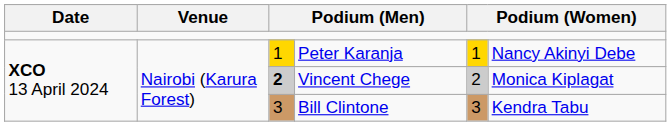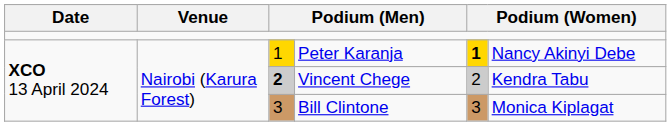 <table class="wikitable" width=70%>
 <tr>
 <th>Date</th>
 <th width=20%>Venue</th>
 <th colspan=2 width=30%>Podium (Men)</th>
 <th colspan=2 width=30%>Podium (Women)</th>
 </tr>
 <tr>
 <td colspan=6></td>
 </tr>
 <tr>
 <td rowspan=3><strong>XCO</strong> <br> 13 April 2024</td>
 <td rowspan=3><br><a href='#'>Nairobi</a> (<a href='#'>Karura Forest</a>)</td>
 <td bgcolor=FFD700>1</td>
 <td><a href='#'>Peter Karanja</a></td>
-<td bgcolor=FFD700>1</td>
+<td bgcolor=FFD700><strong>1</strong></td>
 <td><a href='#'>Nancy Akinyi Debe</a></td>
 </tr>
 <tr>
 <td bgcolor=CCCCCC><strong>2</strong></td>
 <td><a href='#'>Vincent Chege</a></td>
 <td bgcolor=CCCCCC>2</td>
-<td><a href='#'>Monica Kiplagat</a></td>
+<td><a href='#'>Kendra Tabu</a></td>
 </tr>
 <tr>
 <td bgcolor=CC9966>3</td>
 <td><a href='#'>Bill Clintone</a></td>
 <td bgcolor=CC9966>3</td>
-<td><a href='#'>Kendra Tabu</a></td>
+<td><a href='#'>Monica Kiplagat</a></td>
 </tr>
 </table>
